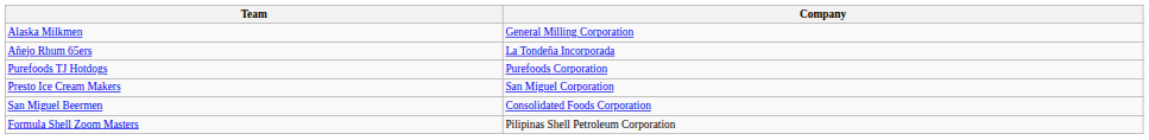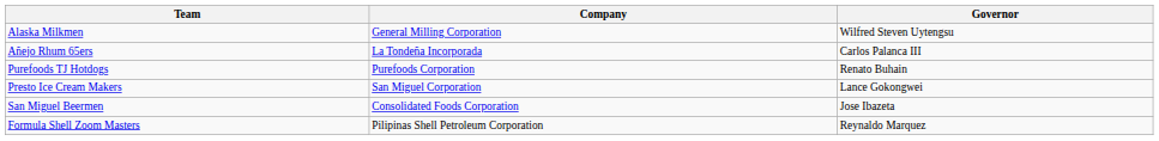 <table class="wikitable sortable" style="font-size:85%; width:70%">
 <tr>
 <th>Team</th>
 <th>Company</th>
+<th>Governor</th>
 </tr>
 <tr>
 <td><a href='#'>Alaska Milkmen</a></td>
 <td><a href='#'>General Milling Corporation</a></td>
+<td>Wilfred Steven Uytengsu</td>
 </tr>
 <tr>
 <td><a href='#'>Añejo Rhum 65ers</a></td>
 <td><a href='#'>La Tondeña Incorporada</a></td>
+<td>Carlos Palanca III</td>
 </tr>
 <tr>
 <td><a href='#'>Purefoods TJ Hotdogs</a></td>
 <td><a href='#'>Purefoods Corporation</a></td>
+<td>Renato Buhain</td>
 </tr>
 <tr>
 <td><a href='#'>Presto Ice Cream Makers</a></td>
 <td><a href='#'>San Miguel Corporation</a></td>
+<td>Lance Gokongwei</td>
 </tr>
 <tr>
 <td><a href='#'>San Miguel Beermen</a></td>
 <td><a href='#'>Consolidated Foods Corporation</a></td>
+<td>Jose Ibazeta</td>
 </tr>
 <tr>
 <td><a href='#'>Formula Shell Zoom Masters</a></td>
 <td>Pilipinas Shell Petroleum Corporation</td>
+<td>Reynaldo Marquez</td>
 </tr>
 </table>
